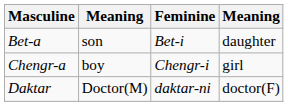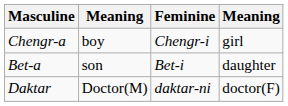 <table class="wikitable">
 <tr>
 <th>Masculine</th>
 <th>Meaning</th>
 <th>Feminine</th>
 <th>Meaning</th>
 </tr>
 <tr>
+<td><em>Chengr-a</em></td>
+<td>boy</td>
+<td><em>Chengr-i</em></td>
+<td>girl</td>
+</tr>
+<tr>
 <td><em>Bet-a</em></td>
 <td>son</td>
 <td><em>Bet-i</em></td>
 <td>daughter</td>
-</tr>
-<tr>
-<td><em>Chengr-a</em></td>
-<td>boy</td>
-<td><em>Chengr-i</em></td>
-<td>girl</td>
 </tr>
 <tr>
 <td><em>Daktar</em></td>
 <td>Doctor(M)</td>
 <td><em>daktar-ni</em></td>
 <td>doctor(F)</td>
 </tr>
 </table>
